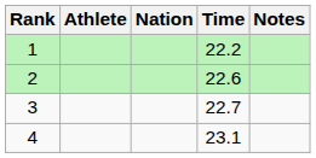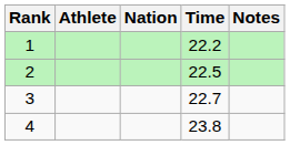 <table class="wikitable sortable" style="text-align:center">
 <tr>
 <th>Rank</th>
 <th>Athlete</th>
 <th>Nation</th>
 <th>Time</th>
 <th>Notes</th>
 </tr>
 <tr style="background:#bbf3bb;">
 <td>1</td>
 <td align=left></td>
 <td align=left></td>
 <td>22.2</td>
 <td></td>
 </tr>
 <tr style="background:#bbf3bb;">
 <td>2</td>
 <td align=left></td>
 <td align=left></td>
-<td>22.6</td>
+<td>22.5</td>
 <td></td>
 </tr>
 <tr>
 <td>3</td>
 <td align=left></td>
 <td align=left></td>
 <td>22.7</td>
 <td></td>
 </tr>
 <tr>
 <td>4</td>
 <td align=left></td>
 <td align=left></td>
-<td>23.1</td>
+<td>23.8</td>
 <td></td>
 </tr>
 </table>
